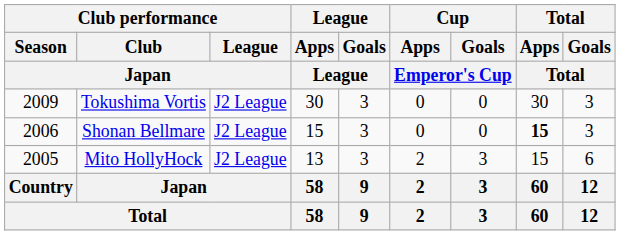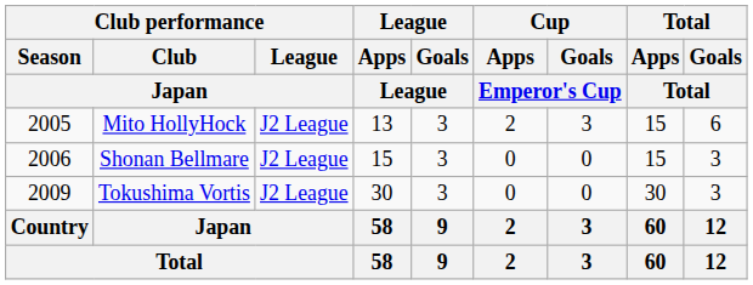 <table class="wikitable" style="text-align:center;">
 <tr>
 <th colspan=3>Club performance</th>
 <th colspan=2>League</th>
 <th colspan=2>Cup</th>
 <th colspan=2>Total</th>
 </tr>
 <tr>
 <th>Season</th>
 <th>Club</th>
 <th>League</th>
 <th>Apps</th>
 <th>Goals</th>
 <th>Apps</th>
 <th>Goals</th>
 <th>Apps</th>
 <th>Goals</th>
 </tr>
 <tr>
 <th colspan=3>Japan</th>
 <th colspan=2>League</th>
 <th colspan=2><a href='#'>Emperor's Cup</a></th>
 <th colspan=2>Total</th>
 </tr>
 <tr>
+<td>2005</td>
+<td><a href='#'>Mito HollyHock</a></td>
+<td><a href='#'>J2 League</a></td>
+<td>13</td>
+<td>3</td>
+<td>2</td>
+<td>3</td>
+<td>15</td>
+<td>6</td>
+</tr>
+<tr>
+<td>2006</td>
+<td><a href='#'>Shonan Bellmare</a></td>
+<td><a href='#'>J2 League</a></td>
+<td>15</td>
+<td>3</td>
+<td>0</td>
+<td>0</td>
+<td>15</td>
+<td>3</td>
+</tr>
+<tr>
 <td>2009</td>
 <td><a href='#'>Tokushima Vortis</a></td>
 <td><a href='#'>J2 League</a></td>
 <td>30</td>
 <td>3</td>
 <td>0</td>
 <td>0</td>
 <td>30</td>
 <td>3</td>
-</tr>
-<tr>
-<td>2006</td>
-<td><a href='#'>Shonan Bellmare</a></td>
-<td><a href='#'>J2 League</a></td>
-<td>15</td>
-<td>3</td>
-<td>0</td>
-<td>0</td>
-<td><strong>15</strong></td>
-<td>3</td>
-</tr>
-<tr>
-<td>2005</td>
-<td><a href='#'>Mito HollyHock</a></td>
-<td><a href='#'>J2 League</a></td>
-<td>13</td>
-<td>3</td>
-<td>2</td>
-<td>3</td>
-<td>15</td>
-<td>6</td>
 </tr>
 <tr>
 <th rowspan=1>Country</th>
 <th colspan=2>Japan</th>
 <th>58</th>
 <th>9</th>
 <th>2</th>
 <th>3</th>
 <th>60</th>
 <th>12</th>
 </tr>
 <tr>
 <th colspan=3>Total</th>
 <th>58</th>
 <th>9</th>
 <th>2</th>
 <th>3</th>
 <th>60</th>
 <th>12</th>
 </tr>
 </table>
